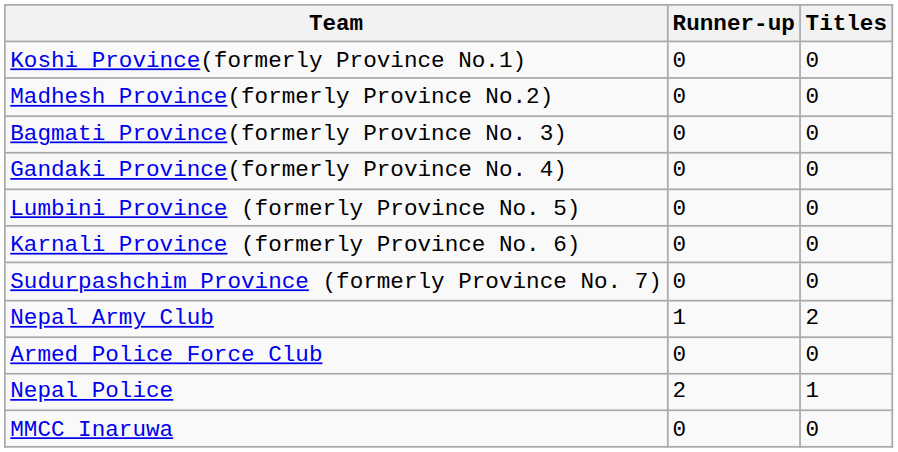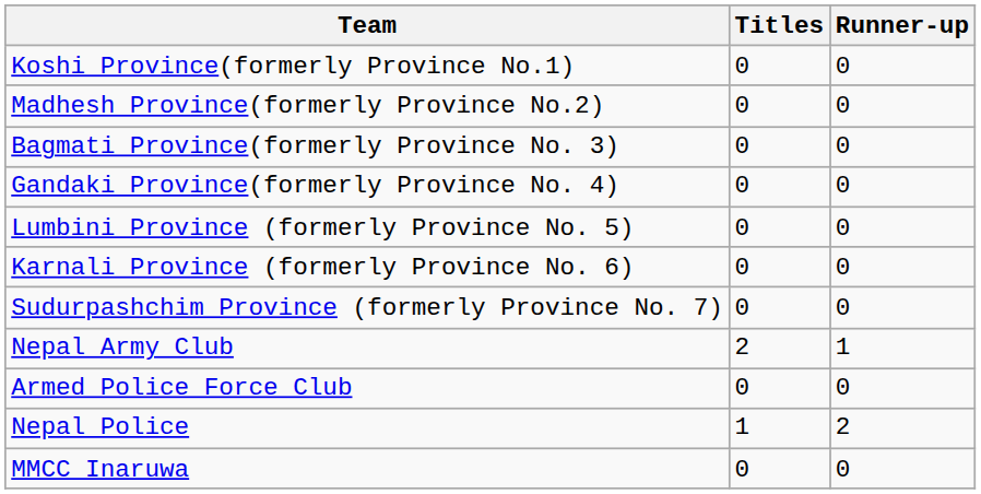 <table class="wikitable">
 <tr>
 <th>Team</th>
+<th>Titles</th>
 <th>Runner-up</th>
-<th>Titles</th>
 </tr>
 <tr>
 <td><a href='#'>Koshi Province</a>(formerly Province No.1)</td>
 <td>0</td>
 <td>0</td>
 </tr>
 <tr>
 <td><a href='#'>Madhesh Province</a>(formerly Province No.2)</td>
 <td>0</td>
 <td>0</td>
 </tr>
 <tr>
 <td><a href='#'>Bagmati Province</a>(formerly Province No. 3)</td>
 <td>0</td>
 <td>0</td>
 </tr>
 <tr>
 <td><a href='#'>Gandaki Province</a>(formerly Province No. 4)</td>
 <td>0</td>
 <td>0</td>
 </tr>
 <tr>
 <td><a href='#'>Lumbini Province</a> (formerly Province No. 5)</td>
 <td>0</td>
 <td>0</td>
 </tr>
 <tr>
 <td><a href='#'>Karnali Province</a> (formerly Province No. 6)</td>
 <td>0</td>
 <td>0</td>
 </tr>
 <tr>
 <td><a href='#'>Sudurpashchim Province</a> (formerly Province No. 7)</td>
 <td>0</td>
 <td>0</td>
 </tr>
 <tr>
 <td><a href='#'>Nepal Army Club</a></td>
+<td>2</td>
 <td>1</td>
-<td>2</td>
 </tr>
 <tr>
 <td><a href='#'>Armed Police Force Club</a></td>
 <td>0</td>
 <td>0</td>
 </tr>
 <tr>
 <td><a href='#'>Nepal Police</a></td>
+<td>1</td>
 <td>2</td>
-<td>1</td>
 </tr>
 <tr>
 <td><a href='#'>MMCC Inaruwa</a></td>
 <td>0</td>
 <td>0</td>
 </tr>
 </table>
